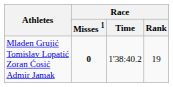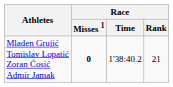 <table class="wikitable" border="1" style="font-size:90%">
 <tr>
 <th rowspan=2>Athletes</th>
 <th colspan=3>Race</th>
 </tr>
 <tr>
 <th>Misses <sup>1</sup></th>
 <th>Time</th>
 <th>Rank</th>
 </tr>
 <tr>
 <td><a href='#'>Mladen Grujić</a><br><a href='#'>Tomislav Lopatić</a><br><a href='#'>Zoran Ćosić</a><br><a href='#'>Admir Jamak</a></td>
 <td align=center><strong>0</strong></td>
 <td align=center>1'38:40.2</td>
-<td align=center>19</td>
+<td align=center>21</td>
 </tr>
 </table>
